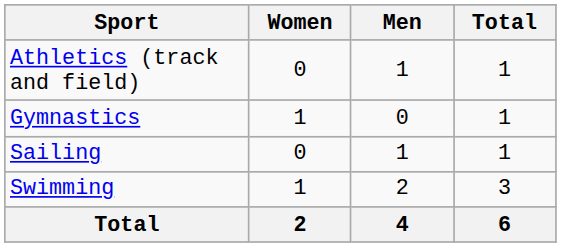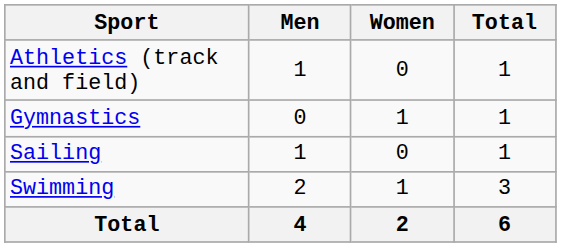 <table class="wikitable sortable" style="text-align:center;">
 <tr>
 <th width=140>Sport</th>
+<th width=55>Men</th>
 <th width=55>Women</th>
-<th width=55>Men</th>
 <th width=55>Total</th>
 </tr>
 <tr>
 <td align=left><a href='#'>Athletics</a> (track and field)</td>
+<td>1</td>
+<td>0</td>
+<td>1</td>
+</tr>
+<tr>
+<td align=left><a href='#'>Gymnastics</a></td>
 <td>0</td>
 <td>1</td>
 <td>1</td>
 </tr>
 <tr>
-<td align=left><a href='#'>Gymnastics</a></td>
+<td align=left><a href='#'>Sailing</a></td>
 <td>1</td>
 <td>0</td>
 <td>1</td>
 </tr>
 <tr>
-<td align=left><a href='#'>Sailing</a></td>
-<td>0</td>
+<td align=left><a href='#'>Swimming</a></td>
+<td>2</td>
 <td>1</td>
-<td>1</td>
-</tr>
-<tr>
-<td align=left><a href='#'>Swimming</a></td>
-<td>1</td>
-<td>2</td>
 <td>3</td>
 </tr>
 <tr>
 <th>Total</th>
+<th>4</th>
 <th>2</th>
-<th>4</th>
 <th>6</th>
 </tr>
 </table>
